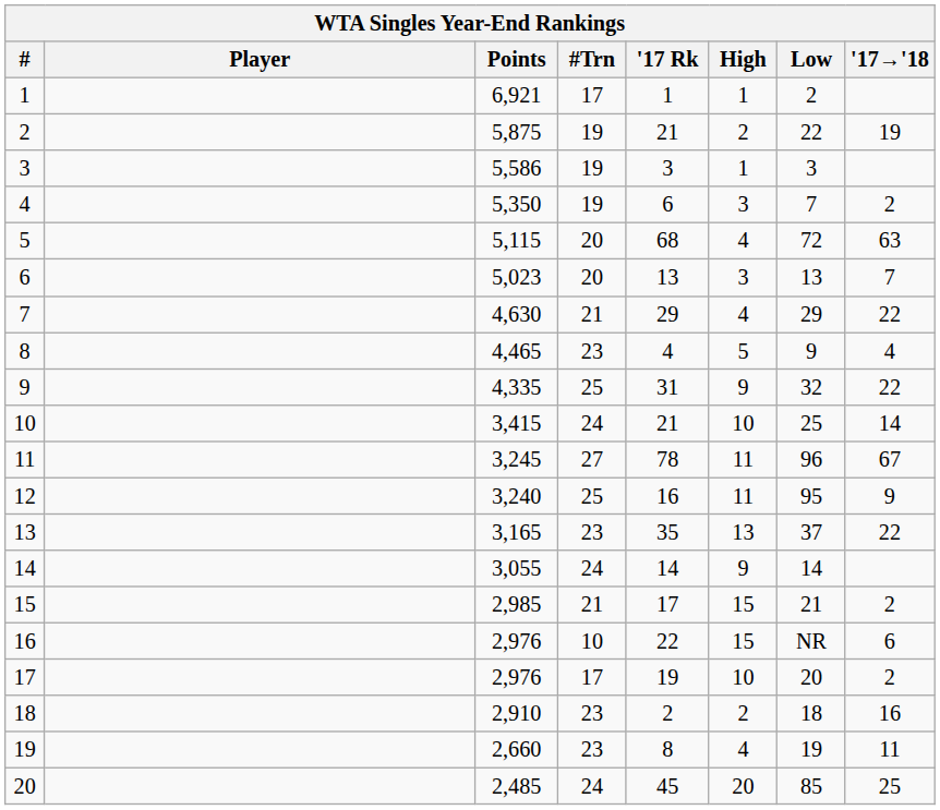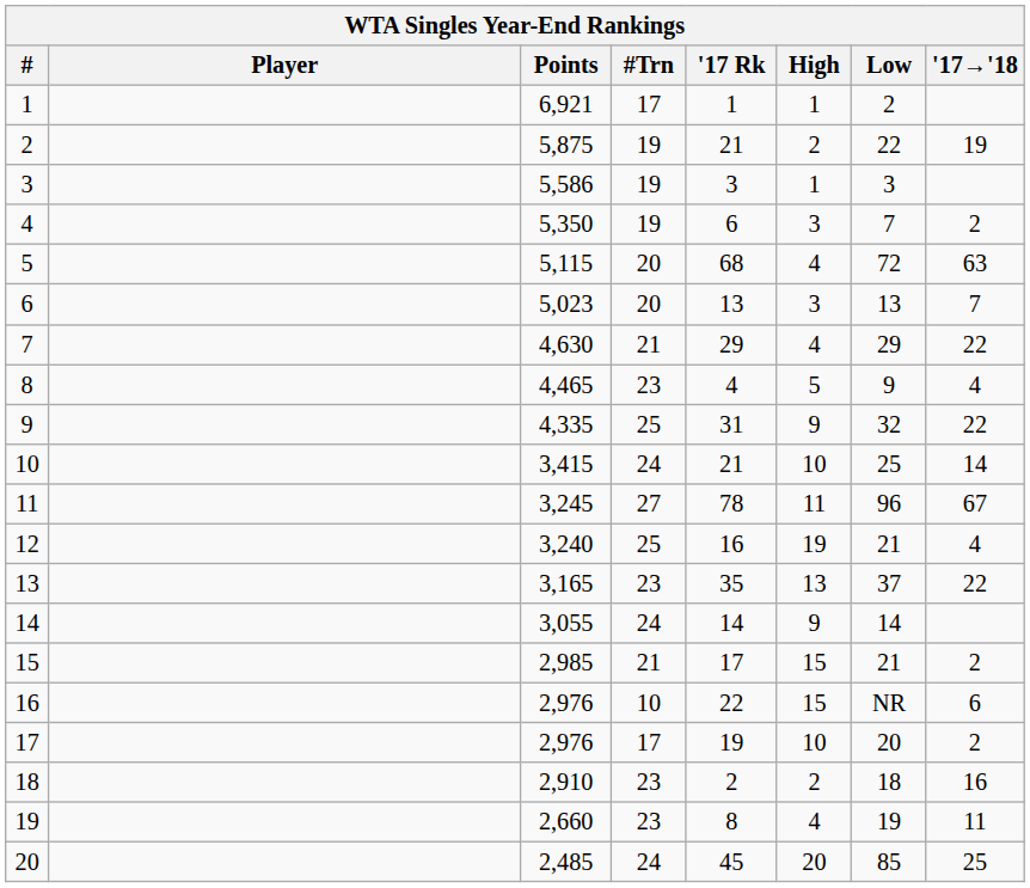 <table class="wikitable" style="font-size:95%">
 <tr>
 <th colspan="10">WTA Singles Year-End Rankings</th>
 </tr>
 <tr>
 <th style="width:20px;">#</th>
 <th style="width:290px;">Player</th>
 <th style="width:50px;">Points</th>
 <th width=40>#Trn</th>
 <th width=50>'17 Rk</th>
 <th width=40>High</th>
 <th width=40>Low</th>
 <th width=50>'17→'18</th>
 </tr>
 <tr style="text-align:center;">
 <td>1</td>
 <td style="text-align:left;"></td>
 <td>6,921</td>
 <td>17</td>
 <td>1</td>
 <td>1</td>
 <td>2</td>
 <td></td>
 </tr>
 <tr style="text-align:center;">
 <td>2</td>
 <td style="text-align:left;"></td>
 <td>5,875</td>
 <td>19</td>
 <td>21</td>
 <td>2</td>
 <td>22</td>
 <td> 19</td>
 </tr>
 <tr style="text-align:center;">
 <td>3</td>
 <td style="text-align:left;"></td>
 <td>5,586</td>
 <td>19</td>
 <td>3</td>
 <td>1</td>
 <td>3</td>
 <td></td>
 </tr>
 <tr style="text-align:center;">
 <td>4</td>
 <td style="text-align:left;"></td>
 <td>5,350</td>
 <td>19</td>
 <td>6</td>
 <td>3</td>
 <td>7</td>
 <td> 2</td>
 </tr>
 <tr style="text-align:center;">
 <td>5</td>
 <td style="text-align:left;"></td>
 <td>5,115</td>
 <td>20</td>
 <td>68</td>
 <td>4</td>
 <td>72</td>
 <td> 63</td>
 </tr>
 <tr style="text-align:center;">
 <td>6</td>
 <td style="text-align:left;"></td>
 <td>5,023</td>
 <td>20</td>
 <td>13</td>
 <td>3</td>
 <td>13</td>
 <td> 7</td>
 </tr>
 <tr style="text-align:center;">
 <td>7</td>
 <td style="text-align:left;"></td>
 <td>4,630</td>
 <td>21</td>
 <td>29</td>
 <td>4</td>
 <td>29</td>
 <td> 22</td>
 </tr>
 <tr style="text-align:center;">
 <td>8</td>
 <td style="text-align:left;"></td>
 <td>4,465</td>
 <td>23</td>
 <td>4</td>
 <td>5</td>
 <td>9</td>
 <td> 4</td>
 </tr>
 <tr style="text-align:center;">
 <td>9</td>
 <td style="text-align:left;"></td>
 <td>4,335</td>
 <td>25</td>
 <td>31</td>
 <td>9</td>
 <td>32</td>
 <td> 22</td>
 </tr>
 <tr style="text-align:center;">
 <td>10</td>
 <td style="text-align:left;"></td>
 <td>3,415</td>
 <td>24</td>
 <td>21</td>
 <td>10</td>
 <td>25</td>
 <td> 14</td>
 </tr>
 <tr style="text-align:center;">
 <td>11</td>
 <td style="text-align:left;"></td>
 <td>3,245</td>
 <td>27</td>
 <td>78</td>
 <td>11</td>
 <td>96</td>
 <td> 67</td>
 </tr>
 <tr style="text-align:center;">
 <td>12</td>
 <td style="text-align:left;"></td>
 <td>3,240</td>
 <td>25</td>
 <td>16</td>
-<td>11</td>
-<td>95</td>
-<td> 9</td>
+<td>19</td>
+<td>21</td>
+<td> 4</td>
 </tr>
 <tr style="text-align:center;">
 <td>13</td>
 <td style="text-align:left;"></td>
 <td>3,165</td>
 <td>23</td>
 <td>35</td>
 <td>13</td>
 <td>37</td>
 <td> 22</td>
 </tr>
 <tr style="text-align:center;">
 <td>14</td>
 <td style="text-align:left;"></td>
 <td>3,055</td>
 <td>24</td>
 <td>14</td>
 <td>9</td>
 <td>14</td>
 <td></td>
 </tr>
 <tr style="text-align:center;">
 <td>15</td>
 <td style="text-align:left;"></td>
 <td>2,985</td>
 <td>21</td>
 <td>17</td>
 <td>15</td>
 <td>21</td>
 <td> 2</td>
 </tr>
 <tr style="text-align:center;">
 <td>16</td>
 <td style="text-align:left;"></td>
 <td>2,976</td>
 <td>10</td>
 <td>22</td>
 <td>15</td>
 <td>NR</td>
 <td> 6</td>
 </tr>
 <tr style="text-align:center;">
 <td>17</td>
 <td style="text-align:left;"></td>
 <td>2,976</td>
 <td>17</td>
 <td>19</td>
 <td>10</td>
 <td>20</td>
 <td> 2</td>
 </tr>
 <tr style="text-align:center;">
 <td>18</td>
 <td style="text-align:left;"></td>
 <td>2,910</td>
 <td>23</td>
 <td>2</td>
 <td>2</td>
 <td>18</td>
 <td> 16</td>
 </tr>
 <tr style="text-align:center;">
 <td>19</td>
 <td style="text-align:left;"></td>
 <td>2,660</td>
 <td>23</td>
 <td>8</td>
 <td>4</td>
 <td>19</td>
 <td> 11</td>
 </tr>
 <tr style="text-align:center;">
 <td>20</td>
 <td style="text-align:left;"></td>
 <td>2,485</td>
 <td>24</td>
 <td>45</td>
 <td>20</td>
 <td>85</td>
 <td> 25</td>
 </tr>
 </table>
